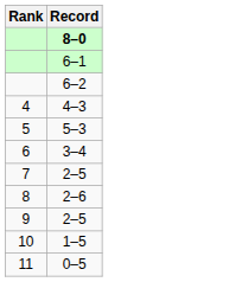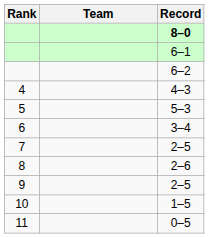 <table class="wikitable">
 <tr>
 <th>Rank</th>
+<th width=150px>Team</th>
 <th>Record</th>
 </tr>
 <tr bgcolor=ccffcc>
 <td align=center></td>
+<td><strong></strong></td>
 <td align=center><strong>8–0</strong></td>
 </tr>
 <tr bgcolor=ccffcc>
 <td align=center></td>
+<td></td>
 <td align=center>6–1</td>
 </tr>
 <tr>
 <td align=center></td>
+<td></td>
 <td align=center>6–2</td>
 </tr>
 <tr>
 <td align=center>4</td>
+<td></td>
 <td align=center>4–3</td>
 </tr>
 <tr>
 <td align=center>5</td>
+<td></td>
 <td align=center>5–3</td>
 </tr>
 <tr>
 <td align=center>6</td>
+<td></td>
 <td align=center>3–4</td>
 </tr>
 <tr>
 <td align=center>7</td>
+<td></td>
 <td align=center>2–5</td>
 </tr>
 <tr>
 <td align=center>8</td>
+<td></td>
 <td align=center>2–6</td>
 </tr>
 <tr>
 <td align=center>9</td>
+<td></td>
 <td align=center>2–5</td>
 </tr>
 <tr>
 <td align=center>10</td>
+<td></td>
 <td align=center>1–5</td>
 </tr>
 <tr>
 <td align=center>11</td>
+<td></td>
 <td align=center>0–5</td>
 </tr>
 </table>
